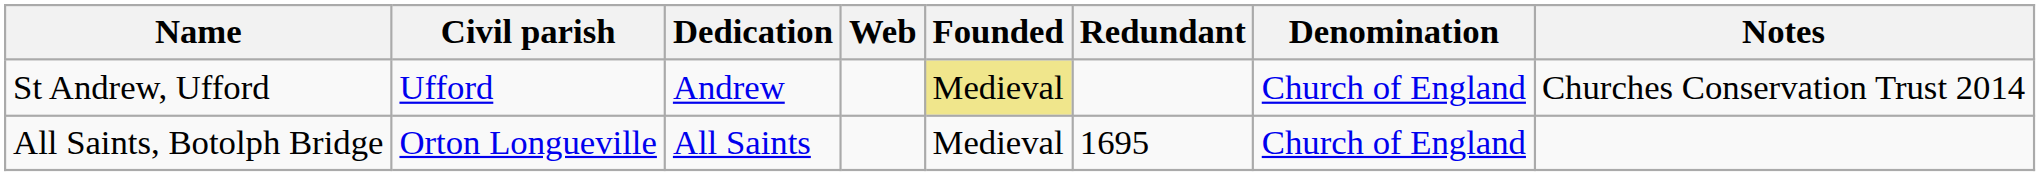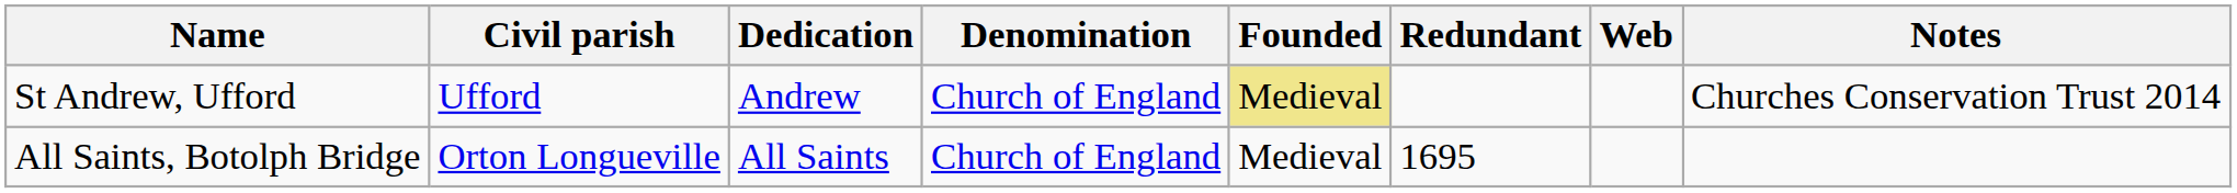 <table class="wikitable sortable">
 <tr>
 <th scope="col">Name</th>
 <th>Civil parish</th>
 <th>Dedication</th>
-<th>Web</th>
+<th scope="col">Denomination</th>
 <th>Founded</th>
 <th>Redundant</th>
-<th scope="col">Denomination</th>
+<th>Web</th>
 <th>Notes</th>
 </tr>
 <tr>
 <td>St Andrew, Ufford</td>
 <td><a href='#'>Ufford</a></td>
 <td><a href='#'>Andrew</a></td>
-<td></td>
+<td><a href='#'>Church of England</a></td>
 <td style="background: khaki;">Medieval</td>
 <td></td>
-<td><a href='#'>Church of England</a></td>
+<td></td>
 <td>Churches Conservation Trust 2014</td>
 </tr>
 <tr>
 <td>All Saints, Botolph Bridge</td>
 <td><a href='#'>Orton Longueville</a></td>
 <td><a href='#'>All Saints</a></td>
-<td></td>
+<td><a href='#'>Church of England</a></td>
 <td>Medieval</td>
 <td>1695</td>
-<td><a href='#'>Church of England</a></td>
+<td></td>
 <td></td>
 </tr>
 </table>
